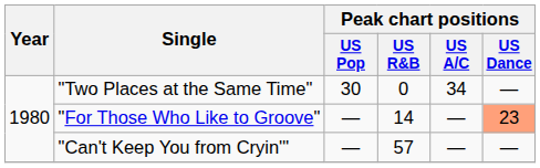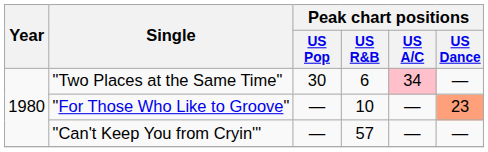 <table class="wikitable" style="text-align:center;">
 <tr>
 <th rowspan="2">Year</th>
 <th rowspan="2">Single</th>
 <th colspan="4">Peak chart positions</th>
 </tr>
 <tr style="font-size:smaller;">
 <th width="40"><a href='#'>US Pop</a><br></th>
 <th width="40"><a href='#'>US<br>R&B</a><br></th>
 <th width="40"><a href='#'>US<br>A/C</a><br></th>
 <th width="40"><a href='#'>US<br>Dance</a><br></th>
 </tr>
 <tr>
 <td rowspan="3">1980</td>
 <td align="left">"Two Places at the Same Time"</td>
 <td>30</td>
-<td>0</td>
-<td>34</td>
+<td>6</td>
+<td style="background: pink;">34</td>
 <td>—</td>
 </tr>
 <tr>
 <td align="left">"<a href='#'>For Those Who Like to Groove</a>"</td>
 <td>—</td>
-<td>14</td>
+<td>10</td>
 <td>—</td>
 <td style="background: lightsalmon;">23</td>
 </tr>
 <tr>
 <td align="left">"Can't Keep You from Cryin'"</td>
 <td>—</td>
 <td>57</td>
 <td>—</td>
 <td>—</td>
 </tr>
 <tr>
 </tr>
 </table>
